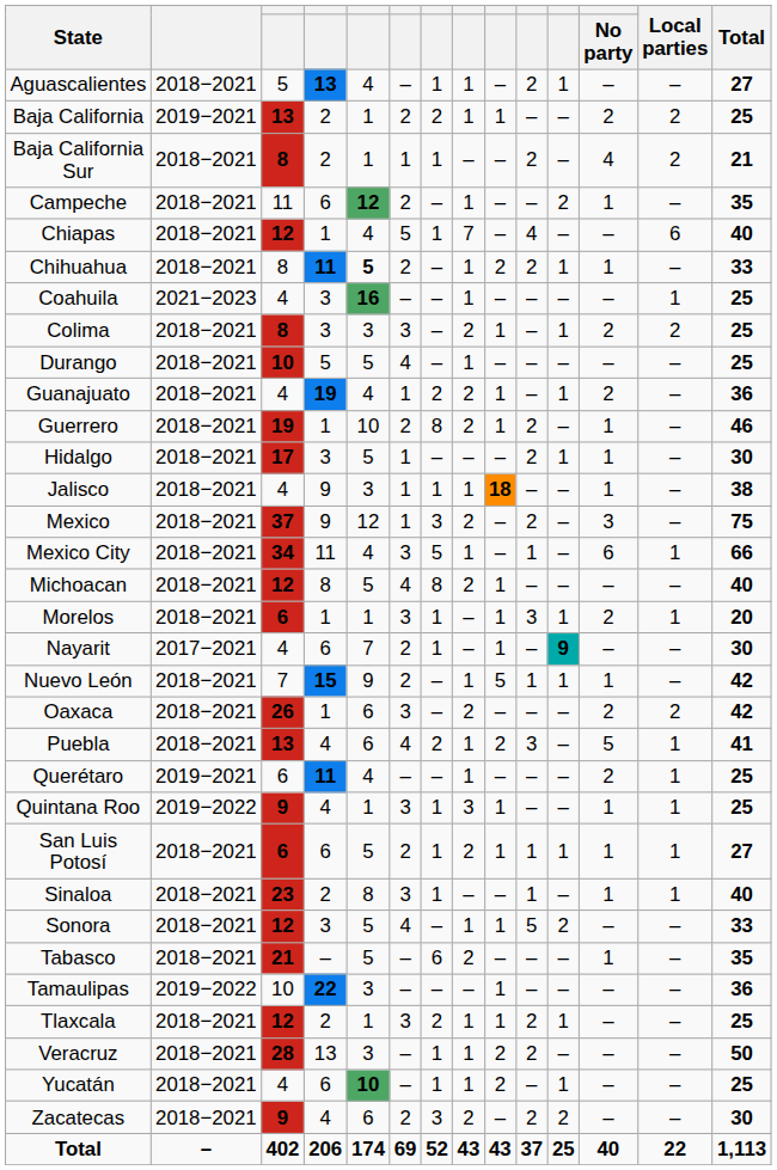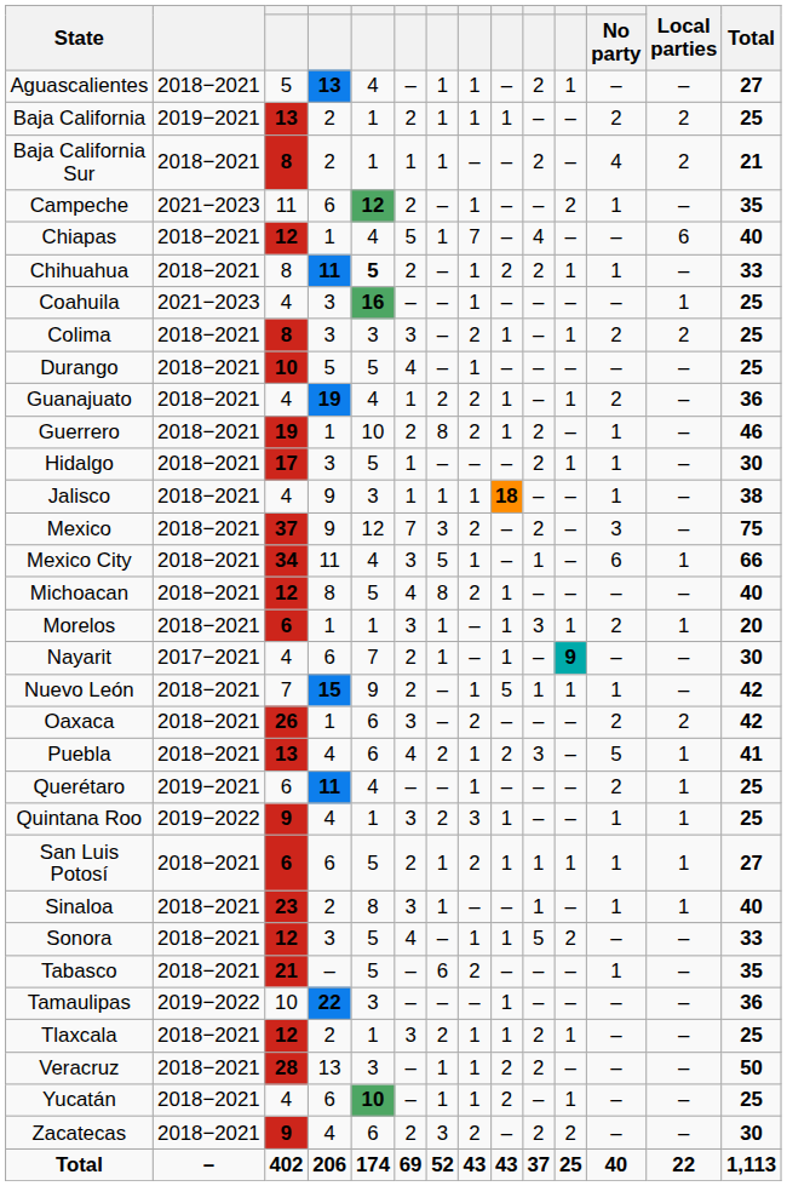 <table class="wikitable sortable" style=text-align:center>
 <tr>
 <th rowspan=2>State</th>
 <th rowspan=2></th>
 <th style=background:></th>
 <th style=background:></th>
 <th style=background:></th>
 <th style=background:></th>
 <th style=background:></th>
 <th style=background:></th>
 <th style=background:></th>
 <th style=background:></th>
 <th style=background:></th>
 <th style=background:></th>
 <th rowspan=2>Local<br>parties</th>
 <th rowspan=2>Total</th>
 </tr>
 <tr>
 <th width=40px></th>
 <th width=40px></th>
 <th width=40px></th>
 <th width=40px></th>
 <th width=40px></th>
 <th width=40px></th>
 <th width=40px></th>
 <th width=40px></th>
 <th width=40px></th>
 <th>No party</th>
 </tr>
 <tr>
 <td>Aguascalientes</td>
 <td>2018−2021</td>
 <td>5</td>
 <td bgcolor="0D7EEC"><strong>13</strong></td>
 <td>4</td>
 <td>–</td>
 <td>1</td>
 <td>1</td>
 <td>–</td>
 <td>2</td>
 <td>1</td>
 <td>–</td>
 <td>–</td>
 <td><strong>27</strong></td>
 </tr>
 <tr>
 <td>Baja California</td>
 <td>2019−2021</td>
 <td bgcolor="CD251B"><strong>13</strong></td>
 <td>2</td>
 <td>1</td>
 <td>2</td>
-<td>2</td>
+<td>1</td>
 <td>1</td>
 <td>1</td>
 <td>–</td>
 <td>–</td>
 <td>2</td>
 <td>2</td>
 <td><strong>25</strong></td>
 </tr>
 <tr>
 <td>Baja California Sur</td>
 <td>2018−2021</td>
 <td bgcolor="CD251B"><strong>8</strong></td>
 <td>2</td>
 <td>1</td>
 <td>1</td>
 <td>1</td>
 <td>–</td>
 <td>–</td>
 <td>2</td>
 <td>–</td>
 <td>4</td>
 <td>2</td>
 <td><strong>21</strong></td>
 </tr>
 <tr>
 <td>Campeche</td>
-<td>2018−2021</td>
+<td>2021−2023</td>
 <td>11</td>
 <td>6</td>
 <td bgcolor="4DA663"><strong>12</strong></td>
 <td>2</td>
 <td>–</td>
 <td>1</td>
 <td>–</td>
 <td>–</td>
 <td>2</td>
 <td>1</td>
 <td>–</td>
 <td><strong>35</strong></td>
 </tr>
 <tr>
 <td>Chiapas</td>
 <td>2018−2021</td>
 <td bgcolor="CD251B"><strong>12</strong></td>
 <td>1</td>
 <td>4</td>
 <td>5</td>
 <td>1</td>
 <td>7</td>
 <td>–</td>
 <td>4</td>
 <td>–</td>
 <td>–</td>
 <td>6</td>
 <td><strong>40</strong></td>
 </tr>
 <tr>
 <td>Chihuahua</td>
 <td>2018−2021</td>
 <td>8</td>
 <td bgcolor="0D7EEC"><strong>11</strong></td>
 <td><strong>5</strong></td>
 <td>2</td>
 <td>–</td>
 <td>1</td>
 <td>2</td>
 <td>2</td>
 <td>1</td>
 <td>1</td>
 <td>–</td>
 <td><strong>33</strong></td>
 </tr>
 <tr>
 <td>Coahuila</td>
 <td>2021−2023</td>
 <td>4</td>
 <td>3</td>
 <td bgcolor="4DA663"><strong>16</strong></td>
 <td>–</td>
 <td>–</td>
 <td>1</td>
 <td>–</td>
 <td>–</td>
 <td>–</td>
 <td>–</td>
 <td>1</td>
 <td><strong>25</strong></td>
 </tr>
 <tr>
 <td>Colima</td>
 <td>2018−2021</td>
 <td bgcolor="CD251B"><strong>8</strong></td>
 <td>3</td>
 <td>3</td>
 <td>3</td>
 <td>–</td>
 <td>2</td>
 <td>1</td>
 <td>–</td>
 <td>1</td>
 <td>2</td>
 <td>2</td>
 <td><strong>25</strong></td>
 </tr>
 <tr>
 <td>Durango</td>
 <td>2018−2021</td>
 <td bgcolor="CD251B"><strong>10</strong></td>
 <td>5</td>
 <td>5</td>
 <td>4</td>
 <td>–</td>
 <td>1</td>
 <td>–</td>
 <td>–</td>
 <td>–</td>
 <td>–</td>
 <td>–</td>
 <td><strong>25</strong></td>
 </tr>
 <tr>
 <td>Guanajuato</td>
 <td>2018−2021</td>
 <td>4</td>
 <td bgcolor="0D7EEC"><strong>19</strong></td>
 <td>4</td>
 <td>1</td>
 <td>2</td>
 <td>2</td>
 <td>1</td>
 <td>–</td>
 <td>1</td>
 <td>2</td>
 <td>–</td>
 <td><strong>36</strong></td>
 </tr>
 <tr>
 <td>Guerrero</td>
 <td>2018−2021</td>
 <td bgcolor="CD251B"><strong>19</strong></td>
 <td>1</td>
 <td>10</td>
 <td>2</td>
 <td>8</td>
 <td>2</td>
 <td>1</td>
 <td>2</td>
 <td>–</td>
 <td>1</td>
 <td>–</td>
 <td><strong>46</strong></td>
 </tr>
 <tr>
 <td>Hidalgo</td>
 <td>2018−2021</td>
 <td bgcolor="CD251B"><strong>17</strong></td>
 <td>3</td>
 <td>5</td>
 <td>1</td>
 <td>–</td>
 <td>–</td>
 <td>–</td>
 <td>2</td>
 <td>1</td>
 <td>1</td>
 <td>–</td>
 <td><strong>30</strong></td>
 </tr>
 <tr>
 <td>Jalisco</td>
 <td>2018−2021</td>
 <td>4</td>
 <td>9</td>
 <td>3</td>
 <td>1</td>
 <td>1</td>
 <td>1</td>
 <td bgcolor="FF8C00"><strong>18</strong></td>
 <td>–</td>
 <td>–</td>
 <td>1</td>
 <td>–</td>
 <td><strong>38</strong></td>
 </tr>
 <tr>
 <td>Mexico</td>
 <td>2018−2021</td>
 <td bgcolor="CD251B"><strong>37</strong></td>
 <td>9</td>
 <td>12</td>
-<td>1</td>
+<td>7</td>
 <td>3</td>
 <td>2</td>
 <td>–</td>
 <td>2</td>
 <td>–</td>
 <td>3</td>
 <td>–</td>
 <td><strong>75</strong></td>
 </tr>
 <tr>
 <td>Mexico City</td>
 <td>2018−2021</td>
 <td bgcolor="CD251B"><strong>34</strong></td>
 <td>11</td>
 <td>4</td>
 <td>3</td>
 <td>5</td>
 <td>1</td>
 <td>–</td>
 <td>1</td>
 <td>–</td>
 <td>6</td>
 <td>1</td>
 <td><strong>66</strong></td>
 </tr>
 <tr>
 <td>Michoacan</td>
 <td>2018−2021</td>
 <td bgcolor="CD251B"><strong>12</strong></td>
 <td>8</td>
 <td>5</td>
 <td>4</td>
 <td>8</td>
 <td>2</td>
 <td>1</td>
 <td>–</td>
 <td>–</td>
 <td>–</td>
 <td>–</td>
 <td><strong>40</strong></td>
 </tr>
 <tr>
 <td>Morelos</td>
 <td>2018−2021</td>
 <td bgcolor="CD251B"><strong>6</strong></td>
 <td>1</td>
 <td>1</td>
 <td>3</td>
 <td>1</td>
 <td>–</td>
 <td>1</td>
 <td>3</td>
 <td>1</td>
 <td>2</td>
 <td>1</td>
 <td><strong>20</strong></td>
 </tr>
 <tr>
 <td>Nayarit</td>
 <td>2017−2021</td>
 <td>4</td>
 <td>6</td>
 <td>7</td>
 <td>2</td>
 <td>1</td>
 <td>–</td>
 <td>1</td>
 <td>–</td>
 <td bgcolor="00AAAA"><strong>9</strong></td>
 <td>–</td>
 <td>–</td>
 <td><strong>30</strong></td>
 </tr>
 <tr>
 <td>Nuevo León</td>
 <td>2018−2021</td>
 <td>7</td>
 <td bgcolor="0D7EEC"><strong>15</strong></td>
 <td>9</td>
 <td>2</td>
 <td>–</td>
 <td>1</td>
 <td>5</td>
 <td>1</td>
 <td>1</td>
 <td>1</td>
 <td>–</td>
 <td><strong>42</strong></td>
 </tr>
 <tr>
 <td>Oaxaca</td>
 <td>2018−2021</td>
 <td bgcolor="CD251B"><strong>26</strong></td>
 <td>1</td>
 <td>6</td>
 <td>3</td>
 <td>–</td>
 <td>2</td>
 <td>–</td>
 <td>–</td>
 <td>–</td>
 <td>2</td>
 <td>2</td>
 <td><strong>42</strong></td>
 </tr>
 <tr>
 <td>Puebla</td>
 <td>2018−2021</td>
 <td bgcolor="CD251B"><strong>13</strong></td>
 <td>4</td>
 <td>6</td>
 <td>4</td>
 <td>2</td>
 <td>1</td>
 <td>2</td>
 <td>3</td>
 <td>–</td>
 <td>5</td>
 <td>1</td>
 <td><strong>41</strong></td>
 </tr>
 <tr>
 <td>Querétaro</td>
 <td>2019−2021</td>
 <td>6</td>
 <td bgcolor="0D7EEC"><strong>11</strong></td>
 <td>4</td>
 <td>–</td>
 <td>–</td>
 <td>1</td>
 <td>–</td>
 <td>–</td>
 <td>–</td>
 <td>2</td>
 <td>1</td>
 <td><strong>25</strong></td>
 </tr>
 <tr>
 <td>Quintana Roo</td>
 <td>2019−2022</td>
 <td bgcolor="CD251B"><strong>9</strong></td>
 <td>4</td>
 <td>1</td>
 <td>3</td>
-<td>1</td>
+<td>2</td>
 <td>3</td>
 <td>1</td>
 <td>–</td>
 <td>–</td>
 <td>1</td>
 <td>1</td>
 <td><strong>25</strong></td>
 </tr>
 <tr>
 <td>San Luis Potosí</td>
 <td>2018−2021</td>
 <td bgcolor="CD251B"><strong>6</strong></td>
 <td>6</td>
 <td>5</td>
 <td>2</td>
 <td>1</td>
 <td>2</td>
 <td>1</td>
 <td>1</td>
 <td>1</td>
 <td>1</td>
 <td>1</td>
 <td><strong>27</strong></td>
 </tr>
 <tr>
 <td>Sinaloa</td>
 <td>2018−2021</td>
 <td bgcolor="CD251B"><strong>23</strong></td>
 <td>2</td>
 <td>8</td>
 <td>3</td>
 <td>1</td>
 <td>–</td>
 <td>–</td>
 <td>1</td>
 <td>–</td>
 <td>1</td>
 <td>1</td>
 <td><strong>40</strong></td>
 </tr>
 <tr>
 <td>Sonora</td>
 <td>2018−2021</td>
 <td bgcolor="CD251B"><strong>12</strong></td>
 <td>3</td>
 <td>5</td>
 <td>4</td>
 <td>–</td>
 <td>1</td>
 <td>1</td>
 <td>5</td>
 <td>2</td>
 <td>–</td>
 <td>–</td>
 <td><strong>33</strong></td>
 </tr>
 <tr>
 <td>Tabasco</td>
 <td>2018−2021</td>
 <td bgcolor="CD251B"><strong>21</strong></td>
 <td>–</td>
 <td>5</td>
 <td>–</td>
 <td>6</td>
 <td>2</td>
 <td>–</td>
 <td>–</td>
 <td>–</td>
 <td>1</td>
 <td>–</td>
 <td><strong>35</strong></td>
 </tr>
 <tr>
 <td>Tamaulipas</td>
 <td>2019−2022</td>
 <td>10</td>
 <td bgcolor="0D7EEC"><strong>22</strong></td>
 <td>3</td>
 <td>–</td>
 <td>–</td>
 <td>–</td>
 <td>1</td>
 <td>–</td>
 <td>–</td>
 <td>–</td>
 <td>–</td>
 <td><strong>36</strong></td>
 </tr>
 <tr>
 <td>Tlaxcala</td>
 <td>2018−2021</td>
 <td bgcolor="CD251B"><strong>12</strong></td>
 <td>2</td>
 <td>1</td>
 <td>3</td>
 <td>2</td>
 <td>1</td>
 <td>1</td>
 <td>2</td>
 <td>1</td>
 <td>–</td>
 <td>–</td>
 <td><strong>25</strong></td>
 </tr>
 <tr>
 <td>Veracruz</td>
 <td>2018−2021</td>
 <td bgcolor="CD251B"><strong>28</strong></td>
 <td>13</td>
 <td>3</td>
 <td>–</td>
 <td>1</td>
 <td>1</td>
 <td>2</td>
 <td>2</td>
 <td>–</td>
 <td>–</td>
 <td>–</td>
 <td><strong>50</strong></td>
 </tr>
 <tr>
 <td>Yucatán</td>
 <td>2018−2021</td>
 <td>4</td>
 <td>6</td>
 <td bgcolor="4DA663"><strong>10</strong></td>
 <td>–</td>
 <td>1</td>
 <td>1</td>
 <td>2</td>
 <td>–</td>
 <td>1</td>
 <td>–</td>
 <td>–</td>
 <td><strong>25</strong></td>
 </tr>
 <tr>
 <td>Zacatecas</td>
 <td>2018−2021</td>
 <td bgcolor="CD251B"><strong>9</strong></td>
 <td>4</td>
 <td>6</td>
 <td>2</td>
 <td>3</td>
 <td>2</td>
 <td>–</td>
 <td>2</td>
 <td>2</td>
 <td>–</td>
 <td>–</td>
 <td><strong>30</strong></td>
 </tr>
 <tr>
 <td><strong>Total</strong></td>
 <td><strong>–</strong></td>
 <td><strong>402</strong></td>
 <td><strong>206</strong></td>
 <td><strong>174</strong></td>
 <td><strong>69</strong></td>
 <td><strong>52</strong></td>
 <td><strong>43</strong></td>
 <td><strong>43</strong></td>
 <td><strong>37</strong></td>
 <td><strong>25</strong></td>
 <td><strong>40</strong></td>
 <td><strong>22</strong></td>
 <td><strong>1,113</strong></td>
 </tr>
 </table>
